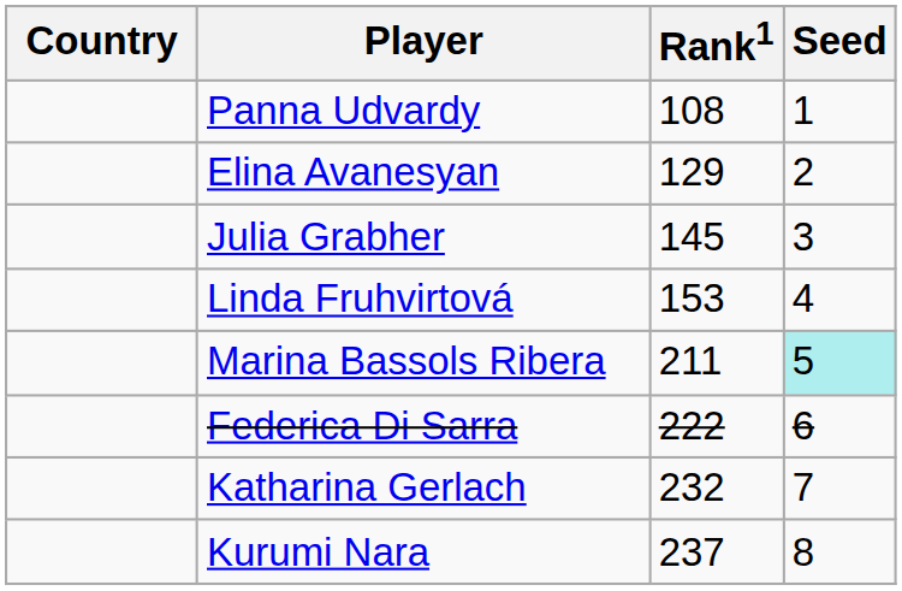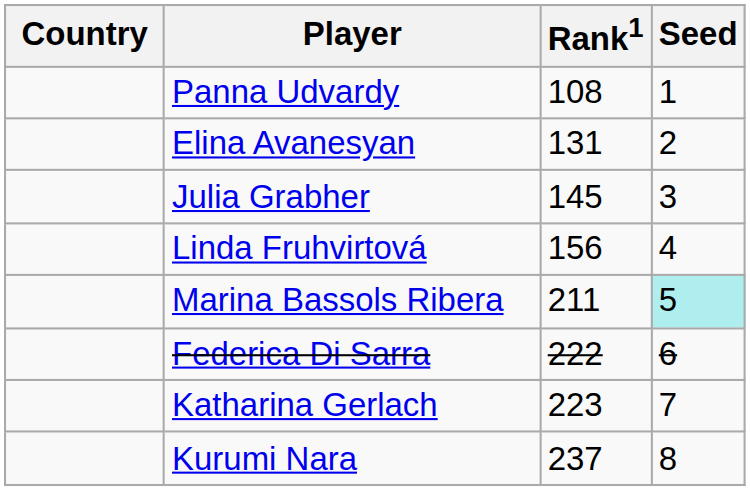 <table class="sortable wikitable">
 <tr>
 <th width="70">Country</th>
 <th width="175">Player</th>
 <th>Rank<sup>1</sup></th>
 <th>Seed</th>
 </tr>
 <tr>
 <td></td>
 <td><a href='#'>Panna Udvardy</a></td>
 <td>108</td>
 <td>1</td>
 </tr>
 <tr>
 <td></td>
 <td><a href='#'>Elina Avanesyan</a></td>
-<td>129</td>
+<td>131</td>
 <td>2</td>
 </tr>
 <tr>
 <td></td>
 <td><a href='#'>Julia Grabher</a></td>
 <td>145</td>
 <td>3</td>
 </tr>
 <tr>
 <td></td>
 <td><a href='#'>Linda Fruhvirtová</a></td>
-<td>153</td>
+<td>156</td>
 <td>4</td>
 </tr>
 <tr>
 <td></td>
 <td><a href='#'>Marina Bassols Ribera</a></td>
 <td>211</td>
 <td style="background: paleturquoise;">5</td>
 </tr>
 <tr>
 <td><s></s></td>
 <td><s><a href='#'>Federica Di Sarra</a></s></td>
 <td><s>222</s></td>
 <td><s>6</s></td>
 </tr>
 <tr>
 <td></td>
 <td><a href='#'>Katharina Gerlach</a></td>
-<td>232</td>
+<td>223</td>
 <td>7</td>
 </tr>
 <tr>
 <td></td>
 <td><a href='#'>Kurumi Nara</a></td>
 <td>237</td>
 <td>8</td>
 </tr>
 </table>
